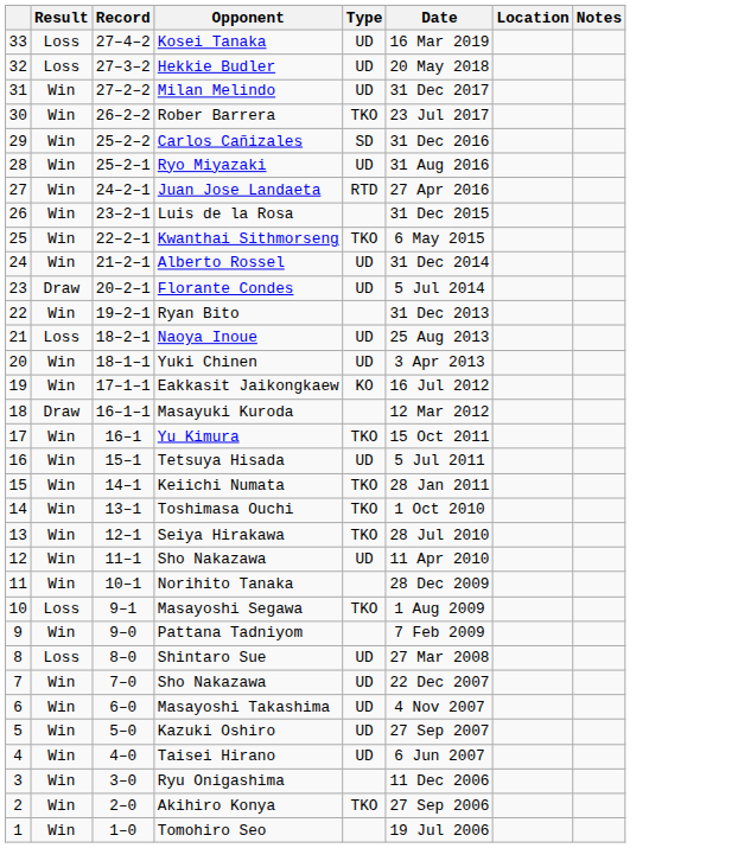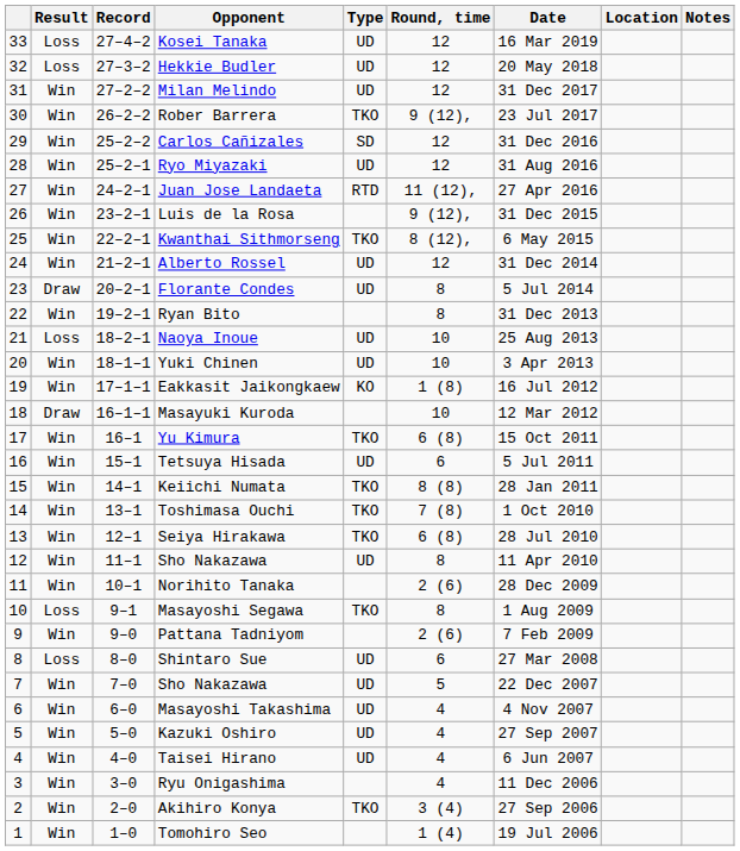 <table class="wikitable" style="text-align:center">
 <tr>
 <th></th>
 <th>Result</th>
 <th>Record</th>
 <th>Opponent</th>
 <th>Type</th>
+<th>Round, time</th>
 <th>Date</th>
 <th>Location</th>
 <th>Notes</th>
 </tr>
 <tr>
 <td>33</td>
 <td>Loss</td>
 <td>27–4–2</td>
 <td align=left><a href='#'>Kosei Tanaka</a></td>
 <td>UD</td>
+<td>12</td>
 <td>16 Mar 2019</td>
 <td align=left></td>
 <td align=left></td>
 </tr>
 <tr>
 <td>32</td>
 <td>Loss</td>
 <td>27–3–2</td>
 <td align=left><a href='#'>Hekkie Budler</a></td>
 <td>UD</td>
+<td>12</td>
 <td>20 May 2018</td>
 <td align=left></td>
 <td align=left></td>
 </tr>
 <tr>
 <td>31</td>
 <td>Win</td>
 <td>27–2–2</td>
 <td align=left><a href='#'>Milan Melindo</a></td>
 <td>UD</td>
+<td>12</td>
 <td>31 Dec 2017</td>
 <td align=left></td>
 <td style="text-align:left;"></td>
 </tr>
 <tr>
 <td>30</td>
 <td>Win</td>
 <td>26–2–2</td>
 <td align=left>Rober Barrera</td>
 <td>TKO</td>
+<td>9 (12), </td>
 <td>23 Jul 2017</td>
 <td align=left></td>
 <td align=left></td>
 </tr>
 <tr>
 <td>29</td>
 <td>Win</td>
 <td>25–2–2</td>
 <td align=left><a href='#'>Carlos Cañizales</a></td>
 <td>SD</td>
+<td>12</td>
 <td>31 Dec 2016</td>
 <td align=left></td>
 <td align=left></td>
 </tr>
 <tr>
 <td>28</td>
 <td>Win</td>
 <td>25–2–1</td>
 <td align=left><a href='#'>Ryo Miyazaki</a></td>
 <td>UD</td>
+<td>12</td>
 <td>31 Aug 2016</td>
 <td align=left></td>
 <td align=left></td>
 </tr>
 <tr>
 <td>27</td>
 <td>Win</td>
 <td>24–2–1</td>
 <td align=left><a href='#'>Juan Jose Landaeta</a></td>
 <td>RTD</td>
+<td>11 (12), </td>
 <td>27 Apr 2016</td>
 <td align=left></td>
 <td align=left></td>
 </tr>
 <tr>
 <td>26</td>
 <td>Win</td>
 <td>23–2–1</td>
 <td align=left>Luis de la Rosa</td>
 <td></td>
+<td>9 (12), </td>
 <td>31 Dec 2015</td>
 <td align=left></td>
 <td align=left></td>
 </tr>
 <tr>
 <td>25</td>
 <td>Win</td>
 <td>22–2–1</td>
 <td align=left><a href='#'>Kwanthai Sithmorseng</a></td>
 <td>TKO</td>
+<td>8 (12), </td>
 <td>6 May 2015</td>
 <td align=left></td>
 <td align=left></td>
 </tr>
 <tr>
 <td>24</td>
 <td>Win</td>
 <td>21–2–1</td>
 <td align=left><a href='#'>Alberto Rossel</a></td>
 <td>UD</td>
+<td>12</td>
 <td>31 Dec 2014</td>
 <td align=left></td>
 <td align=left></td>
 </tr>
 <tr>
 <td>23</td>
 <td>Draw</td>
 <td>20–2–1</td>
 <td align=left><a href='#'>Florante Condes</a></td>
 <td>UD</td>
+<td>8</td>
 <td>5 Jul 2014</td>
 <td align=left></td>
 <td align=left></td>
 </tr>
 <tr>
 <td>22</td>
 <td>Win</td>
 <td>19–2–1</td>
 <td align=left>Ryan Bito</td>
 <td></td>
+<td>8</td>
 <td>31 Dec 2013</td>
 <td align=left></td>
 <td align=left></td>
 </tr>
 <tr>
 <td>21</td>
 <td>Loss</td>
 <td>18–2–1</td>
 <td align=left><a href='#'>Naoya Inoue</a></td>
 <td>UD</td>
+<td>10</td>
 <td>25 Aug 2013</td>
 <td align=left></td>
 <td align=left></td>
 </tr>
 <tr>
 <td>20</td>
 <td>Win</td>
 <td>18–1–1</td>
 <td align=left>Yuki Chinen</td>
 <td>UD</td>
+<td>10</td>
 <td>3 Apr 2013</td>
 <td align=left></td>
 <td align=left></td>
 </tr>
 <tr>
 <td>19</td>
 <td>Win</td>
 <td>17–1–1</td>
 <td align=left>Eakkasit Jaikongkaew</td>
 <td>KO</td>
+<td>1 (8)</td>
 <td>16 Jul 2012</td>
 <td align=left></td>
 <td align=left></td>
 </tr>
 <tr>
 <td>18</td>
 <td>Draw</td>
 <td>16–1–1</td>
 <td align=left>Masayuki Kuroda</td>
 <td></td>
+<td>10</td>
 <td>12 Mar 2012</td>
 <td align=left></td>
 <td align=left></td>
 </tr>
 <tr>
 <td>17</td>
 <td>Win</td>
 <td>16–1</td>
 <td align=left><a href='#'>Yu Kimura</a></td>
 <td>TKO</td>
+<td>6 (8)</td>
 <td>15 Oct 2011</td>
 <td align=left></td>
 <td align=left></td>
 </tr>
 <tr>
 <td>16</td>
 <td>Win</td>
 <td>15–1</td>
 <td align=left>Tetsuya Hisada</td>
 <td>UD</td>
+<td>6</td>
 <td>5 Jul 2011</td>
 <td align=left></td>
 <td align=left></td>
 </tr>
 <tr>
 <td>15</td>
 <td>Win</td>
 <td>14–1</td>
 <td align=left>Keiichi Numata</td>
 <td>TKO</td>
+<td>8 (8)</td>
 <td>28 Jan 2011</td>
 <td align=left></td>
 <td align=left></td>
 </tr>
 <tr>
 <td>14</td>
 <td>Win</td>
 <td>13–1</td>
 <td align=left>Toshimasa Ouchi</td>
 <td>TKO</td>
+<td>7 (8)</td>
 <td>1 Oct 2010</td>
 <td align=left></td>
 <td align=left></td>
 </tr>
 <tr>
 <td>13</td>
 <td>Win</td>
 <td>12–1</td>
 <td align=left>Seiya Hirakawa</td>
 <td>TKO</td>
+<td>6 (8)</td>
 <td>28 Jul 2010</td>
 <td align=left></td>
 <td align=left></td>
 </tr>
 <tr>
 <td>12</td>
 <td>Win</td>
 <td>11–1</td>
 <td align=left>Sho Nakazawa</td>
 <td>UD</td>
+<td>8</td>
 <td>11 Apr 2010</td>
 <td align=left></td>
 <td align=left></td>
 </tr>
 <tr>
 <td>11</td>
 <td>Win</td>
 <td>10–1</td>
 <td align=left>Norihito Tanaka</td>
 <td></td>
+<td>2 (6)</td>
 <td>28 Dec 2009</td>
 <td align=left></td>
 <td align=left></td>
 </tr>
 <tr>
 <td>10</td>
 <td>Loss</td>
 <td>9–1</td>
 <td align=left>Masayoshi Segawa</td>
 <td>TKO</td>
+<td>8</td>
 <td>1 Aug 2009</td>
 <td align=left></td>
 <td align=left></td>
 </tr>
 <tr>
 <td>9</td>
 <td>Win</td>
 <td>9–0</td>
 <td align=left>Pattana Tadniyom</td>
 <td></td>
+<td>2 (6)</td>
 <td>7 Feb 2009</td>
 <td align=left></td>
 <td align=left></td>
 </tr>
 <tr>
 <td>8</td>
 <td>Loss</td>
 <td>8–0</td>
 <td align=left>Shintaro Sue</td>
 <td>UD</td>
+<td>6</td>
 <td>27 Mar 2008</td>
 <td align=left></td>
 <td align=left></td>
 </tr>
 <tr>
 <td>7</td>
 <td>Win</td>
 <td>7–0</td>
 <td align=left>Sho Nakazawa</td>
 <td>UD</td>
+<td>5</td>
 <td>22 Dec 2007</td>
 <td align=left></td>
 <td align=left></td>
 </tr>
 <tr>
 <td>6</td>
 <td>Win</td>
 <td>6–0</td>
 <td align=left>Masayoshi Takashima</td>
 <td>UD</td>
+<td>4</td>
 <td>4 Nov 2007</td>
 <td align=left></td>
 <td align=left></td>
 </tr>
 <tr>
 <td>5</td>
 <td>Win</td>
 <td>5–0</td>
 <td align=left>Kazuki Oshiro</td>
 <td>UD</td>
+<td>4</td>
 <td>27 Sep 2007</td>
 <td align=left></td>
 <td align=left></td>
 </tr>
 <tr>
 <td>4</td>
 <td>Win</td>
 <td>4–0</td>
 <td align=left>Taisei Hirano</td>
 <td>UD</td>
+<td>4</td>
 <td>6 Jun 2007</td>
 <td align=left></td>
 <td align=left></td>
 </tr>
 <tr>
 <td>3</td>
 <td>Win</td>
 <td>3–0</td>
 <td align=left>Ryu Onigashima</td>
 <td></td>
+<td>4</td>
 <td>11 Dec 2006</td>
 <td align=left></td>
 <td align=left></td>
 </tr>
 <tr>
 <td>2</td>
 <td>Win</td>
 <td>2–0</td>
 <td align=left>Akihiro Konya</td>
 <td>TKO</td>
+<td>3 (4)</td>
 <td>27 Sep 2006</td>
 <td align=left></td>
 <td align=left></td>
 </tr>
 <tr>
 <td>1</td>
 <td>Win</td>
 <td>1–0</td>
 <td align=left>Tomohiro Seo</td>
 <td></td>
+<td>1 (4)</td>
 <td>19 Jul 2006</td>
 <td align=left></td>
 <td></td>
 </tr>
 </table>
